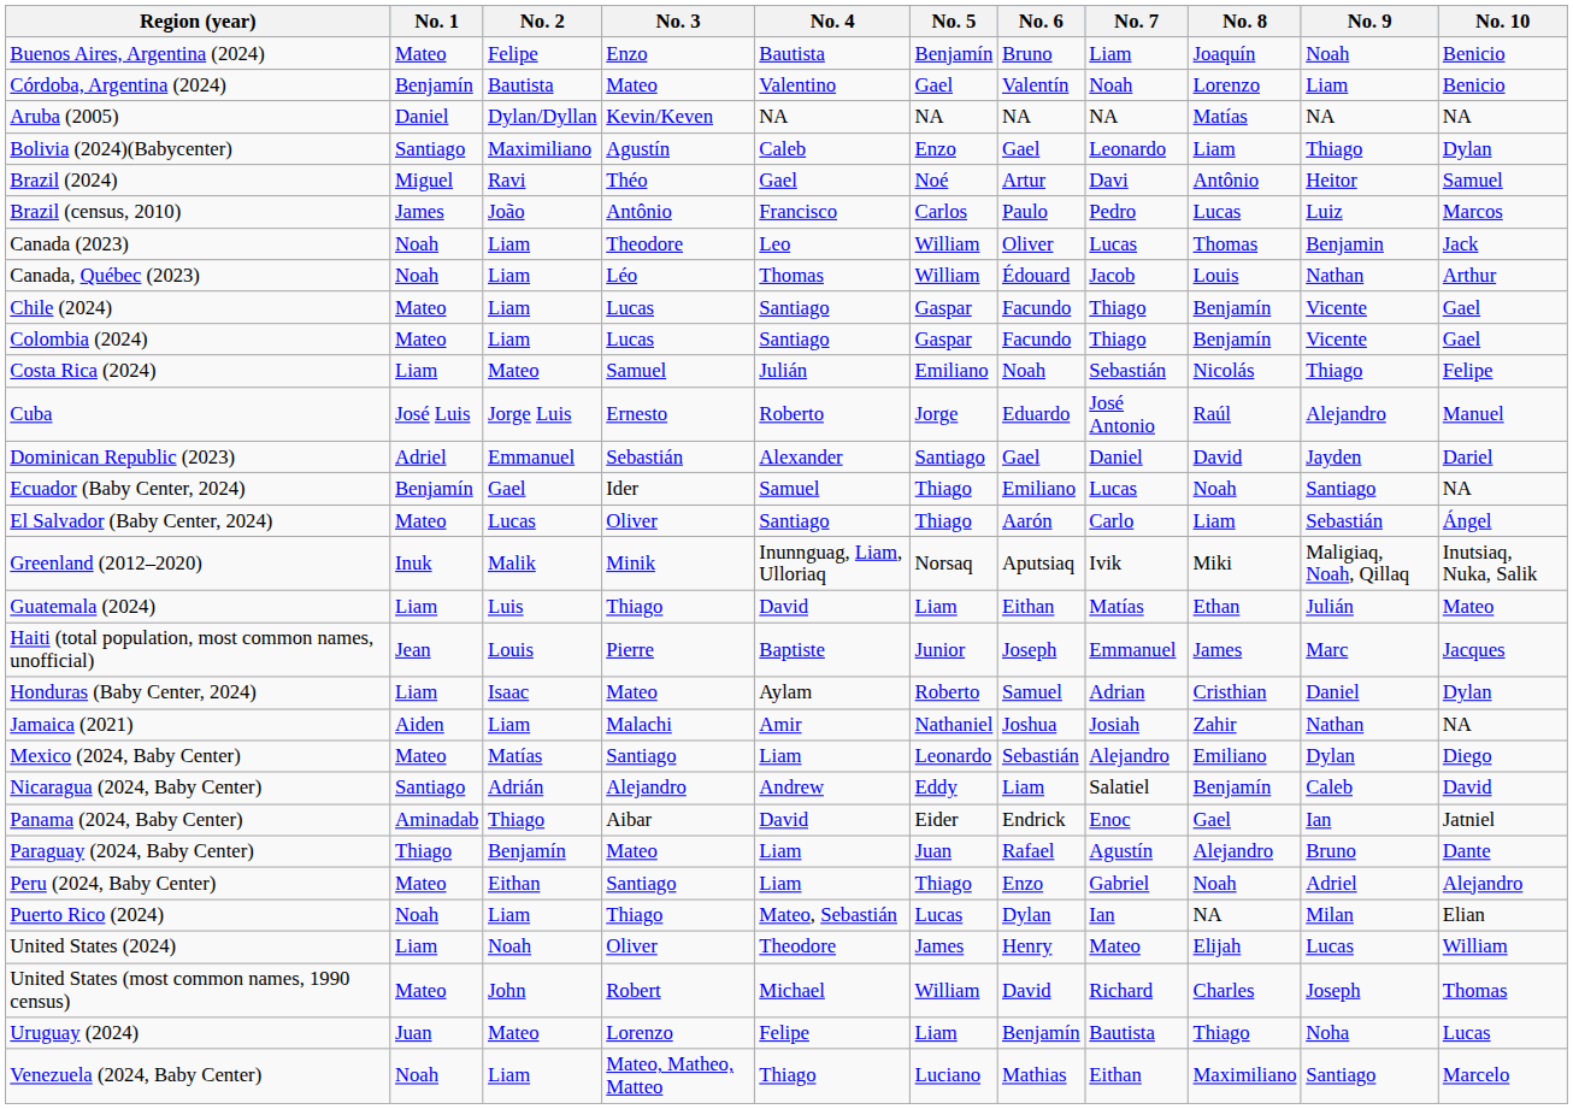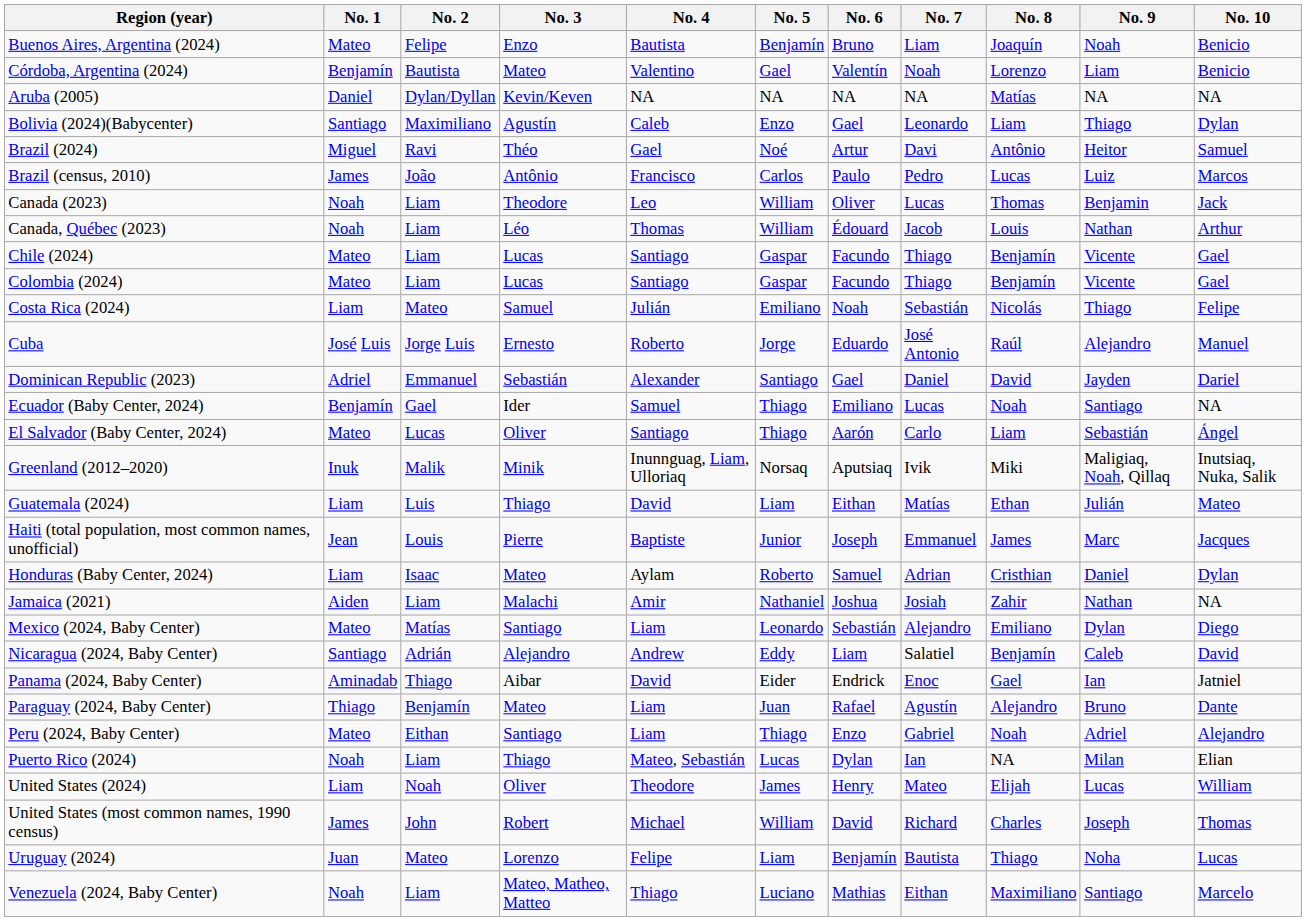 <table class="wikitable">
 <tr style="background:#a0d0ff;">
 <th width=300>Region (year)</th>
 <th>No. 1</th>
 <th>No. 2</th>
 <th>No. 3</th>
 <th>No. 4</th>
 <th>No. 5</th>
 <th>No. 6</th>
 <th>No. 7</th>
 <th>No. 8</th>
 <th>No. 9</th>
 <th>No. 10</th>
 </tr>
 <tr>
 <td><a href='#'>Buenos Aires, Argentina</a> (2024)</td>
 <td><a href='#'>Mateo</a></td>
 <td><a href='#'>Felipe</a></td>
 <td><a href='#'>Enzo</a></td>
 <td><a href='#'>Bautista</a></td>
 <td><a href='#'>Benjamín</a></td>
 <td><a href='#'>Bruno</a></td>
 <td><a href='#'>Liam</a></td>
 <td><a href='#'>Joaquín</a></td>
 <td><a href='#'>Noah</a></td>
 <td><a href='#'>Benicio</a></td>
 </tr>
 <tr>
 <td><a href='#'>Córdoba, Argentina</a> (2024)</td>
 <td><a href='#'>Benjamín</a></td>
 <td><a href='#'>Bautista</a></td>
 <td><a href='#'>Mateo</a></td>
 <td><a href='#'>Valentino</a></td>
 <td><a href='#'>Gael</a></td>
 <td><a href='#'>Valentín</a></td>
 <td><a href='#'>Noah</a></td>
 <td><a href='#'>Lorenzo</a></td>
 <td><a href='#'>Liam</a></td>
 <td><a href='#'>Benicio</a></td>
 </tr>
 <tr>
 <td><a href='#'>Aruba</a> (2005)</td>
 <td><a href='#'>Daniel</a></td>
 <td><a href='#'>Dylan/Dyllan</a></td>
 <td><a href='#'>Kevin/Keven</a></td>
 <td>NA</td>
 <td>NA</td>
 <td>NA</td>
 <td>NA</td>
 <td><a href='#'>Matías</a></td>
 <td>NA</td>
 <td>NA</td>
 </tr>
 <tr>
 <td><a href='#'>Bolivia</a> (2024)(Babycenter)</td>
 <td><a href='#'>Santiago</a></td>
 <td><a href='#'>Maximiliano</a></td>
 <td><a href='#'>Agustín</a></td>
 <td><a href='#'>Caleb</a></td>
 <td><a href='#'>Enzo</a></td>
 <td><a href='#'>Gael</a></td>
 <td><a href='#'>Leonardo</a></td>
 <td><a href='#'>Liam</a></td>
 <td><a href='#'>Thiago</a></td>
 <td><a href='#'>Dylan</a></td>
 </tr>
 <tr>
 <td><a href='#'>Brazil</a> (2024)</td>
 <td><a href='#'>Miguel</a></td>
 <td><a href='#'>Ravi</a></td>
 <td><a href='#'>Théo</a></td>
 <td><a href='#'>Gael</a></td>
 <td><a href='#'>Noé</a></td>
 <td><a href='#'>Artur</a></td>
 <td><a href='#'>Davi</a></td>
 <td><a href='#'>Antônio</a></td>
 <td><a href='#'>Heitor</a></td>
 <td><a href='#'>Samuel</a></td>
 </tr>
 <tr>
 <td><a href='#'>Brazil</a> (census, 2010)</td>
 <td><a href='#'>James</a></td>
 <td><a href='#'>João</a></td>
 <td><a href='#'>Antônio</a></td>
 <td><a href='#'>Francisco</a></td>
 <td><a href='#'>Carlos</a></td>
 <td><a href='#'>Paulo</a></td>
 <td><a href='#'>Pedro</a></td>
 <td><a href='#'>Lucas</a></td>
 <td><a href='#'>Luiz</a></td>
 <td><a href='#'>Marcos</a></td>
 </tr>
 <tr>
 <td>Canada (2023)</td>
 <td><a href='#'>Noah</a></td>
 <td><a href='#'>Liam</a></td>
 <td><a href='#'>Theodore</a></td>
 <td><a href='#'>Leo</a></td>
 <td><a href='#'>William</a></td>
 <td><a href='#'>Oliver</a></td>
 <td><a href='#'>Lucas</a></td>
 <td><a href='#'>Thomas</a></td>
 <td><a href='#'>Benjamin</a></td>
 <td><a href='#'>Jack</a></td>
 </tr>
 <tr>
 <td>Canada, <a href='#'>Québec</a> (2023)</td>
 <td><a href='#'>Noah</a></td>
 <td><a href='#'>Liam</a></td>
 <td><a href='#'>Léo</a></td>
 <td><a href='#'>Thomas</a></td>
 <td><a href='#'>William</a></td>
 <td><a href='#'>Édouard</a></td>
 <td><a href='#'>Jacob</a></td>
 <td><a href='#'>Louis</a></td>
 <td><a href='#'>Nathan</a></td>
 <td><a href='#'>Arthur</a></td>
 </tr>
 <tr>
 <td><a href='#'>Chile</a> (2024)</td>
 <td><a href='#'>Mateo</a></td>
 <td><a href='#'>Liam</a></td>
 <td><a href='#'>Lucas</a></td>
 <td><a href='#'>Santiago</a></td>
 <td><a href='#'>Gaspar</a></td>
 <td><a href='#'>Facundo</a></td>
 <td><a href='#'>Thiago</a></td>
 <td><a href='#'>Benjamín</a></td>
 <td><a href='#'>Vicente</a></td>
 <td><a href='#'> Gael</a></td>
 </tr>
 <tr>
 <td><a href='#'>Colombia</a> (2024)</td>
 <td><a href='#'>Mateo</a></td>
 <td><a href='#'>Liam</a></td>
 <td><a href='#'>Lucas</a></td>
 <td><a href='#'>Santiago</a></td>
 <td><a href='#'>Gaspar</a></td>
 <td><a href='#'>Facundo</a></td>
 <td><a href='#'>Thiago</a></td>
 <td><a href='#'>Benjamín</a></td>
 <td><a href='#'>Vicente</a></td>
 <td><a href='#'> Gael</a></td>
 </tr>
 <tr>
 <td><a href='#'>Costa Rica</a> (2024)</td>
 <td><a href='#'>Liam</a></td>
 <td><a href='#'>Mateo</a></td>
 <td><a href='#'>Samuel</a></td>
 <td><a href='#'>Julián</a></td>
 <td><a href='#'>Emiliano</a></td>
 <td><a href='#'>Noah</a></td>
 <td><a href='#'>Sebastián</a></td>
 <td><a href='#'> Nicolás</a></td>
 <td><a href='#'>Thiago</a></td>
 <td><a href='#'>Felipe</a></td>
 </tr>
 <tr>
 <td><a href='#'>Cuba</a></td>
 <td><a href='#'>José</a> <a href='#'>Luis</a></td>
 <td><a href='#'>Jorge</a> <a href='#'>Luis</a></td>
 <td><a href='#'>Ernesto</a></td>
 <td><a href='#'>Roberto</a></td>
 <td><a href='#'>Jorge</a></td>
 <td><a href='#'>Eduardo</a></td>
 <td><a href='#'>José</a> <a href='#'>Antonio</a></td>
 <td><a href='#'>Raúl</a></td>
 <td><a href='#'>Alejandro</a></td>
 <td><a href='#'>Manuel</a></td>
 </tr>
 <tr>
 <td><a href='#'>Dominican Republic</a> (2023)</td>
 <td><a href='#'>Adriel</a></td>
 <td><a href='#'>Emmanuel</a></td>
 <td><a href='#'>Sebastián</a></td>
 <td><a href='#'>Alexander</a></td>
 <td><a href='#'>Santiago</a></td>
 <td><a href='#'>Gael</a></td>
 <td><a href='#'>Daniel</a></td>
 <td><a href='#'>David</a></td>
 <td><a href='#'>Jayden</a></td>
 <td><a href='#'>Dariel</a></td>
 </tr>
 <tr>
 <td><a href='#'>Ecuador</a> (Baby Center, 2024)</td>
 <td><a href='#'>Benjamín</a></td>
 <td><a href='#'>Gael</a></td>
 <td>Ider</td>
 <td><a href='#'>Samuel</a></td>
 <td><a href='#'>Thiago</a></td>
 <td><a href='#'>Emiliano</a></td>
 <td><a href='#'>Lucas</a></td>
 <td><a href='#'>Noah</a></td>
 <td><a href='#'>Santiago</a></td>
 <td>NA</td>
 </tr>
 <tr>
 <td><a href='#'>El Salvador</a> (Baby Center, 2024)</td>
 <td><a href='#'>Mateo</a></td>
 <td><a href='#'>Lucas</a></td>
 <td><a href='#'>Oliver</a></td>
 <td><a href='#'>Santiago</a></td>
 <td><a href='#'>Thiago</a></td>
 <td><a href='#'>Aarón</a></td>
 <td><a href='#'>Carlo</a></td>
 <td><a href='#'>Liam</a></td>
 <td><a href='#'>Sebastián</a></td>
 <td><a href='#'>Ángel</a></td>
 </tr>
 <tr>
 <td><a href='#'>Greenland</a> (2012–2020)</td>
 <td><a href='#'>Inuk</a></td>
 <td><a href='#'>Malik</a></td>
 <td><a href='#'>Minik</a></td>
 <td>Inunnguag, <a href='#'>Liam</a>, Ulloriaq</td>
 <td>Norsaq</td>
 <td>Aputsiaq</td>
 <td>Ivik</td>
 <td>Miki</td>
 <td>Maligiaq, <a href='#'>Noah</a>, Qillaq</td>
 <td>Inutsiaq, Nuka, Salik</td>
 </tr>
 <tr>
 <td><a href='#'>Guatemala</a> (2024)</td>
 <td><a href='#'>Liam</a></td>
 <td><a href='#'>Luis</a></td>
 <td><a href='#'>Thiago</a></td>
 <td><a href='#'>David</a></td>
 <td><a href='#'>Liam</a></td>
 <td><a href='#'>Eithan</a></td>
 <td><a href='#'>Matías</a></td>
 <td><a href='#'>Ethan</a></td>
 <td><a href='#'>Julián</a></td>
 <td><a href='#'>Mateo</a></td>
 </tr>
 <tr>
 <td><a href='#'>Haiti</a> (total population, most common names, unofficial)</td>
 <td><a href='#'>Jean</a></td>
 <td><a href='#'>Louis</a></td>
 <td><a href='#'>Pierre</a></td>
 <td><a href='#'>Baptiste</a></td>
 <td><a href='#'>Junior</a></td>
 <td><a href='#'>Joseph</a></td>
 <td><a href='#'>Emmanuel</a></td>
 <td><a href='#'>James</a></td>
 <td><a href='#'>Marc</a></td>
 <td><a href='#'>Jacques</a></td>
 </tr>
 <tr>
 <td><a href='#'>Honduras</a> (Baby Center, 2024)</td>
 <td><a href='#'>Liam</a></td>
 <td><a href='#'>Isaac</a></td>
 <td><a href='#'>Mateo</a></td>
 <td>Aylam</td>
 <td><a href='#'>Roberto</a></td>
 <td><a href='#'>Samuel</a></td>
 <td><a href='#'>Adrian</a></td>
 <td><a href='#'>Cristhian</a></td>
 <td><a href='#'>Daniel</a></td>
 <td><a href='#'>Dylan</a></td>
 </tr>
 <tr>
 <td><a href='#'>Jamaica</a>  (2021)</td>
 <td><a href='#'>Aiden</a></td>
 <td><a href='#'>Liam</a></td>
 <td><a href='#'>Malachi</a></td>
 <td><a href='#'>Amir</a></td>
 <td><a href='#'>Nathaniel</a></td>
 <td><a href='#'>Joshua</a></td>
 <td><a href='#'>Josiah</a></td>
 <td><a href='#'>Zahir</a></td>
 <td><a href='#'>Nathan</a></td>
 <td>NA</td>
 </tr>
 <tr>
 <td><a href='#'>Mexico</a> (2024, Baby Center)</td>
 <td><a href='#'>Mateo</a></td>
 <td><a href='#'>Matías</a></td>
 <td><a href='#'>Santiago</a></td>
 <td><a href='#'>Liam</a></td>
 <td><a href='#'>Leonardo</a></td>
 <td><a href='#'>Sebastián</a></td>
 <td><a href='#'>Alejandro</a></td>
 <td><a href='#'>Emiliano</a></td>
 <td><a href='#'>Dylan</a></td>
 <td><a href='#'>Diego</a></td>
 </tr>
 <tr>
 <td><a href='#'>Nicaragua</a> (2024, Baby Center)</td>
 <td><a href='#'>Santiago</a></td>
 <td><a href='#'>Adrián</a></td>
 <td><a href='#'>Alejandro</a></td>
 <td><a href='#'>Andrew</a></td>
 <td><a href='#'>Eddy</a></td>
 <td><a href='#'>Liam</a></td>
 <td>Salatiel</td>
 <td><a href='#'>Benjamín</a></td>
 <td><a href='#'>Caleb</a></td>
 <td><a href='#'>David</a></td>
 </tr>
 <tr>
 <td><a href='#'>Panama</a> (2024, Baby Center)</td>
 <td><a href='#'>Aminadab</a></td>
 <td><a href='#'>Thiago</a></td>
 <td>Aibar</td>
 <td><a href='#'>David</a></td>
 <td>Eider</td>
 <td>Endrick</td>
 <td><a href='#'>Enoc</a></td>
 <td><a href='#'>Gael</a></td>
 <td><a href='#'>Ian</a></td>
 <td>Jatniel</td>
 </tr>
 <tr>
 <td><a href='#'>Paraguay</a> (2024, Baby Center)</td>
 <td><a href='#'>Thiago</a></td>
 <td><a href='#'>Benjamín</a></td>
 <td><a href='#'>Mateo</a></td>
 <td><a href='#'>Liam</a></td>
 <td><a href='#'>Juan</a></td>
 <td><a href='#'>Rafael</a></td>
 <td><a href='#'>Agustín</a></td>
 <td><a href='#'>Alejandro</a></td>
 <td><a href='#'>Bruno</a></td>
 <td><a href='#'>Dante</a></td>
 </tr>
 <tr>
 <td><a href='#'>Peru</a> (2024, Baby Center)</td>
 <td><a href='#'>Mateo</a></td>
 <td><a href='#'>Eithan</a></td>
 <td><a href='#'>Santiago</a></td>
 <td><a href='#'>Liam</a></td>
 <td><a href='#'>Thiago</a></td>
 <td><a href='#'>Enzo</a></td>
 <td><a href='#'>Gabriel</a></td>
 <td><a href='#'>Noah</a></td>
 <td><a href='#'>Adriel</a></td>
 <td><a href='#'>Alejandro</a></td>
 </tr>
 <tr>
 <td><a href='#'>Puerto Rico</a> (2024)</td>
 <td><a href='#'>Noah</a></td>
 <td><a href='#'>Liam</a></td>
 <td><a href='#'>Thiago</a></td>
 <td><a href='#'>Mateo</a>, <a href='#'>Sebastián</a></td>
 <td><a href='#'>Lucas</a></td>
 <td><a href='#'>Dylan</a></td>
 <td><a href='#'>Ian</a></td>
 <td>NA</td>
 <td><a href='#'>Milan</a></td>
 <td>Elian</td>
 </tr>
 <tr>
 <td>United States   (2024)</td>
 <td><a href='#'>Liam</a></td>
 <td><a href='#'>Noah</a></td>
 <td><a href='#'>Oliver</a></td>
 <td><a href='#'>Theodore</a></td>
 <td><a href='#'>James</a></td>
 <td><a href='#'>Henry</a></td>
 <td><a href='#'>Mateo</a></td>
 <td><a href='#'>Elijah</a></td>
 <td><a href='#'>Lucas</a></td>
 <td><a href='#'>William</a></td>
 </tr>
 <tr>
 <td>United States  (most common names, 1990 census)</td>
-<td><a href='#'>Mateo</a></td>
+<td><a href='#'>James</a></td>
 <td><a href='#'>John</a></td>
 <td><a href='#'>Robert</a></td>
 <td><a href='#'>Michael</a></td>
 <td><a href='#'>William</a></td>
 <td><a href='#'>David</a></td>
 <td><a href='#'>Richard</a></td>
 <td><a href='#'>Charles</a></td>
 <td><a href='#'>Joseph</a></td>
 <td><a href='#'>Thomas</a></td>
 </tr>
 <tr>
 <td><a href='#'>Uruguay</a> (2024)</td>
 <td><a href='#'>Juan</a></td>
 <td><a href='#'>Mateo</a></td>
 <td><a href='#'>Lorenzo</a></td>
 <td><a href='#'>Felipe</a></td>
 <td><a href='#'>Liam</a></td>
 <td><a href='#'>Benjamín</a></td>
 <td><a href='#'>Bautista</a></td>
 <td><a href='#'>Thiago</a></td>
 <td><a href='#'>Noha</a></td>
 <td><a href='#'>Lucas</a></td>
 </tr>
 <tr>
 <td><a href='#'>Venezuela</a>  (2024, Baby Center)</td>
 <td><a href='#'>Noah</a></td>
 <td><a href='#'>Liam</a></td>
 <td><a href='#'>Mateo, Matheo, Matteo</a></td>
 <td><a href='#'>Thiago</a></td>
 <td><a href='#'>Luciano</a></td>
 <td><a href='#'>Mathias</a></td>
 <td><a href='#'>Eithan</a></td>
 <td><a href='#'>Maximiliano</a></td>
 <td><a href='#'>Santiago</a></td>
 <td><a href='#'>Marcelo</a></td>
 </tr>
 </table>
